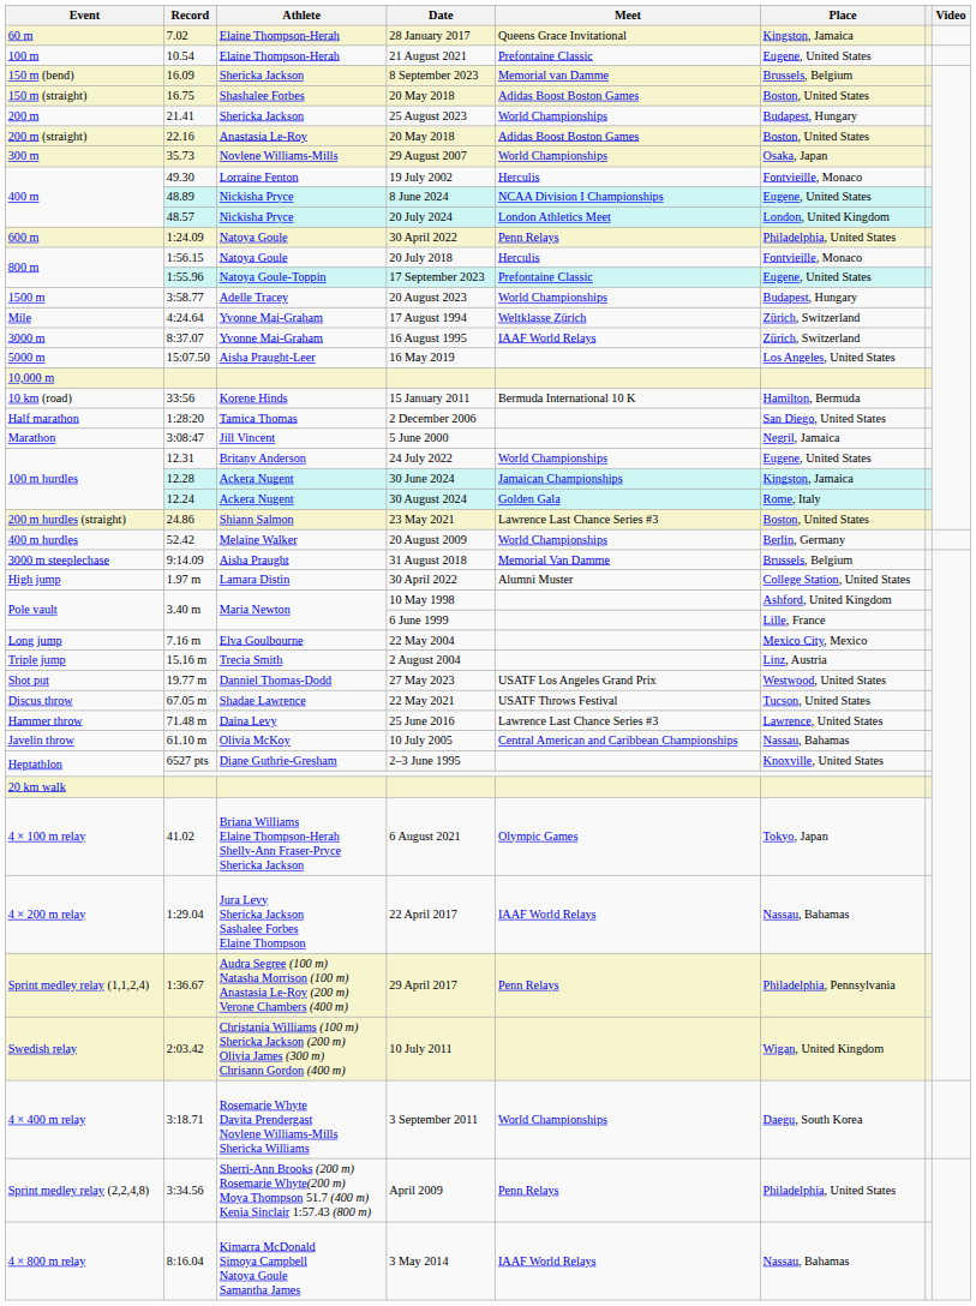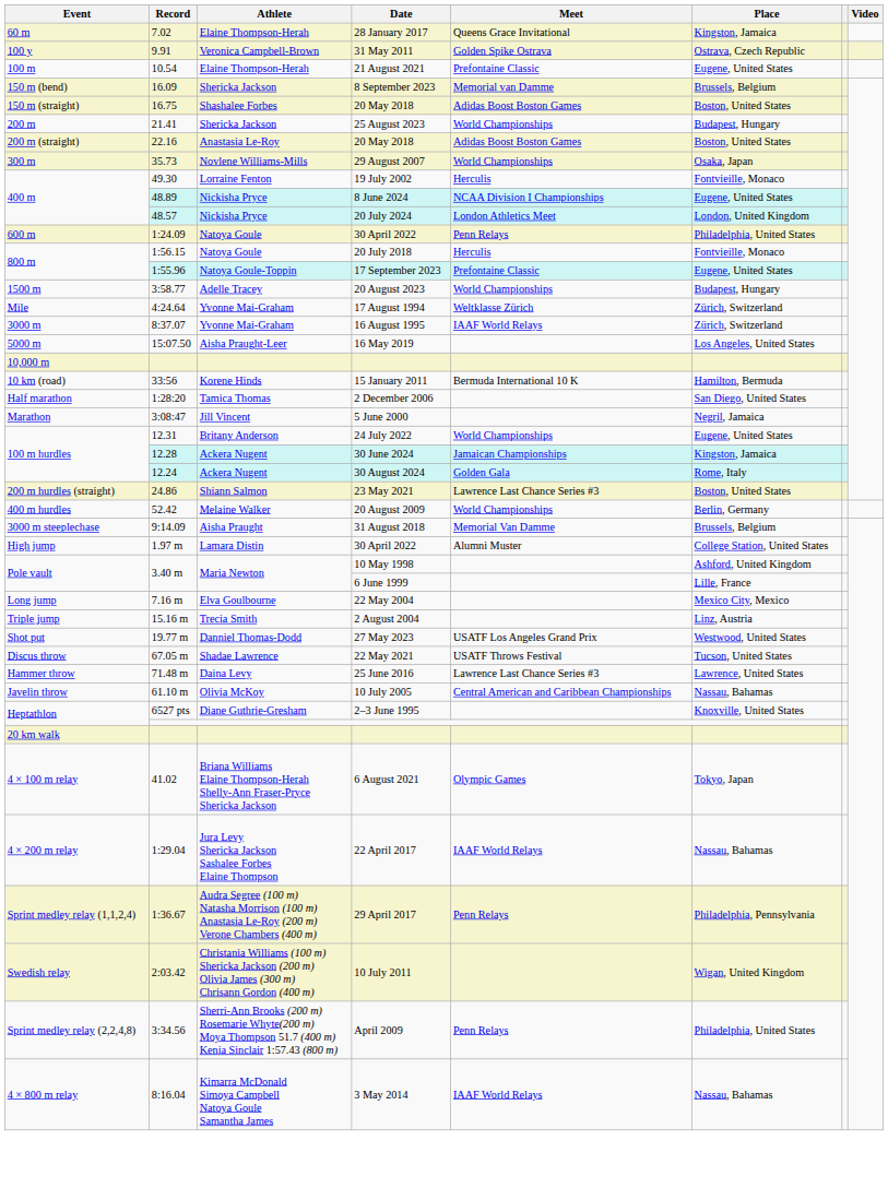 <table class="wikitable" style="font-size:95%; width: 95%;">
 <tr>
 <th>Event</th>
 <th>Record</th>
 <th>Athlete</th>
 <th>Date</th>
 <th>Meet</th>
 <th>Place</th>
 <th></th>
 <th>Video</th>
 </tr>
 <tr style="background:#f6F5CE;">
 <td><a href='#'>60 m</a></td>
 <td>7.02 </td>
 <td><a href='#'>Elaine Thompson-Herah</a></td>
 <td>28 January 2017</td>
 <td>Queens Grace Invitational</td>
 <td><a href='#'>Kingston</a>, Jamaica</td>
+<td></td>
+</tr>
+<tr style="background:#f6F5CE;">
+<td><a href='#'>100 y</a></td>
+<td>9.91  </td>
+<td><a href='#'>Veronica Campbell-Brown</a></td>
+<td>31 May 2011</td>
+<td><a href='#'>Golden Spike Ostrava</a></td>
+<td><a href='#'>Ostrava</a>, Czech Republic</td>
+<td></td>
 <td></td>
 </tr>
 <tr>
 <td><a href='#'>100 m</a></td>
 <td>10.54 </td>
 <td><a href='#'>Elaine Thompson-Herah</a></td>
 <td>21 August 2021</td>
 <td><a href='#'>Prefontaine Classic</a></td>
 <td><a href='#'>Eugene</a>, United States</td>
 <td></td>
 <td></td>
 </tr>
 <tr style="background:#f6F5CE;">
 <td><a href='#'>150 m</a> (bend)</td>
 <td>16.09 </td>
 <td><a href='#'>Shericka Jackson</a></td>
 <td>8 September 2023</td>
 <td><a href='#'>Memorial van Damme</a></td>
 <td><a href='#'>Brussels</a>, Belgium</td>
 <td></td>
 </tr>
 <tr style="background:#f6F5CE;">
 <td><a href='#'>150 m</a> (straight)</td>
 <td>16.75 </td>
 <td><a href='#'>Shashalee Forbes</a></td>
 <td>20 May 2018</td>
 <td><a href='#'>Adidas Boost Boston Games</a></td>
 <td><a href='#'>Boston</a>, United States</td>
 <td></td>
 </tr>
 <tr>
 <td><a href='#'>200 m</a></td>
 <td>21.41 </td>
 <td><a href='#'>Shericka Jackson</a></td>
 <td>25 August 2023</td>
 <td><a href='#'>World Championships</a></td>
 <td><a href='#'>Budapest</a>, Hungary</td>
 <td></td>
 </tr>
 <tr style="background:#f6F5CE;">
 <td><a href='#'>200 m</a> (straight)</td>
 <td>22.16 </td>
 <td><a href='#'>Anastasia Le-Roy</a></td>
 <td>20 May 2018</td>
 <td><a href='#'>Adidas Boost Boston Games</a></td>
 <td><a href='#'>Boston</a>, United States</td>
 <td></td>
 </tr>
 <tr style="background:#f6F5CE;">
 <td><a href='#'>300 m</a></td>
 <td>35.73</td>
 <td><a href='#'>Novlene Williams-Mills</a></td>
 <td>29 August 2007</td>
 <td><a href='#'>World Championships</a></td>
 <td><a href='#'>Osaka</a>, Japan</td>
 <td></td>
 </tr>
 <tr>
 <td rowspan=3><a href='#'>400 m</a></td>
 <td>49.30</td>
 <td><a href='#'>Lorraine Fenton</a></td>
 <td>19 July 2002</td>
 <td><a href='#'>Herculis</a></td>
 <td><a href='#'>Fontvieille</a>, Monaco</td>
 <td></td>
 </tr>
 <tr bgcolor=#CEF6F5>
 <td>48.89</td>
 <td><a href='#'>Nickisha Pryce</a></td>
 <td>8 June 2024</td>
 <td><a href='#'>NCAA Division I Championships</a></td>
 <td><a href='#'>Eugene</a>, United States</td>
 <td></td>
 </tr>
 <tr bgcolor=#CEF6F5>
 <td>48.57</td>
 <td><a href='#'>Nickisha Pryce</a></td>
 <td>20 July 2024</td>
 <td><a href='#'>London Athletics Meet</a></td>
 <td><a href='#'>London</a>, United Kingdom</td>
 <td></td>
 </tr>
 <tr style="background:#f6F5CE;">
 <td><a href='#'>600 m</a></td>
 <td>1:24.09</td>
 <td><a href='#'>Natoya Goule</a></td>
 <td>30 April 2022</td>
 <td><a href='#'>Penn Relays</a></td>
 <td><a href='#'>Philadelphia</a>, United States</td>
 <td></td>
 </tr>
 <tr>
 <td rowspan=2><a href='#'>800 m</a></td>
 <td>1:56.15</td>
 <td><a href='#'>Natoya Goule</a></td>
 <td>20 July 2018</td>
 <td><a href='#'>Herculis</a></td>
 <td><a href='#'>Fontvieille</a>, Monaco</td>
 <td></td>
 </tr>
 <tr bgcolor=#CEF6F5>
 <td>1:55.96</td>
 <td><a href='#'>Natoya Goule-Toppin</a></td>
 <td>17 September 2023</td>
 <td><a href='#'>Prefontaine Classic</a></td>
 <td><a href='#'>Eugene</a>, United States</td>
 <td></td>
 </tr>
 <tr>
 <td><a href='#'>1500 m</a></td>
 <td>3:58.77</td>
 <td><a href='#'>Adelle Tracey</a></td>
 <td>20 August 2023</td>
 <td><a href='#'>World Championships</a></td>
 <td><a href='#'>Budapest</a>, Hungary</td>
 <td></td>
 </tr>
 <tr>
 <td><a href='#'>Mile</a></td>
 <td>4:24.64</td>
 <td><a href='#'>Yvonne Mai-Graham</a></td>
 <td>17 August 1994</td>
 <td><a href='#'>Weltklasse Zürich</a></td>
 <td><a href='#'>Zürich</a>, Switzerland</td>
 <td></td>
 </tr>
 <tr>
 <td><a href='#'>3000 m</a></td>
 <td>8:37.07</td>
 <td><a href='#'>Yvonne Mai-Graham</a></td>
 <td>16 August 1995</td>
 <td><a href='#'>IAAF World Relays</a></td>
 <td><a href='#'>Zürich</a>, Switzerland</td>
 <td></td>
 </tr>
 <tr>
 <td><a href='#'>5000 m</a></td>
 <td>15:07.50</td>
 <td><a href='#'>Aisha Praught-Leer</a></td>
 <td>16 May 2019</td>
 <td></td>
 <td><a href='#'>Los Angeles</a>, United States</td>
 <td></td>
 </tr>
 <tr style="background:#f6F5CE;">
 <td><a href='#'>10,000 m</a></td>
 <td></td>
 <td></td>
 <td></td>
 <td></td>
 <td></td>
 <td></td>
 </tr>
 <tr>
 <td><a href='#'>10 km</a> (road)</td>
 <td>33:56</td>
 <td><a href='#'>Korene Hinds</a></td>
 <td>15 January 2011</td>
 <td>Bermuda International 10 K</td>
 <td><a href='#'>Hamilton</a>, Bermuda</td>
 <td></td>
 </tr>
 <tr>
 <td><a href='#'>Half marathon</a></td>
 <td>1:28:20</td>
 <td><a href='#'>Tamica Thomas</a></td>
 <td>2 December 2006</td>
 <td></td>
 <td><a href='#'>San Diego</a>, United States</td>
 <td></td>
 </tr>
 <tr>
 <td><a href='#'>Marathon</a></td>
 <td>3:08:47</td>
 <td><a href='#'>Jill Vincent</a></td>
 <td>5 June 2000</td>
 <td></td>
 <td><a href='#'>Negril</a>, Jamaica</td>
 <td></td>
 </tr>
 <tr>
 <td rowspan=3><a href='#'>100 m hurdles</a></td>
 <td>12.31 </td>
 <td><a href='#'>Britany Anderson</a></td>
 <td>24 July 2022</td>
 <td><a href='#'>World Championships</a></td>
 <td><a href='#'>Eugene</a>, United States</td>
 <td></td>
 </tr>
 <tr bgcolor=#CEF6F5>
 <td>12.28 </td>
 <td><a href='#'>Ackera Nugent</a></td>
 <td>30 June 2024</td>
 <td><a href='#'>Jamaican Championships</a></td>
 <td><a href='#'>Kingston</a>, Jamaica</td>
 <td></td>
 </tr>
 <tr bgcolor=#CEF6F5>
 <td>12.24 </td>
 <td><a href='#'>Ackera Nugent</a></td>
 <td>30 August 2024</td>
 <td><a href='#'>Golden Gala</a></td>
 <td><a href='#'>Rome</a>, Italy</td>
 <td></td>
 </tr>
 <tr style="background:#f6F5CE;">
 <td><a href='#'>200 m hurdles</a> (straight)</td>
 <td>24.86 </td>
 <td><a href='#'>Shiann Salmon</a></td>
 <td>23 May 2021</td>
 <td>Lawrence Last Chance Series #3</td>
 <td><a href='#'>Boston</a>, United States</td>
 <td></td>
 </tr>
 <tr>
 <td><a href='#'>400 m hurdles</a></td>
 <td>52.42</td>
 <td><a href='#'>Melaine Walker</a></td>
 <td>20 August 2009</td>
 <td><a href='#'>World Championships</a></td>
 <td><a href='#'>Berlin</a>, Germany</td>
 <td></td>
 <td></td>
 </tr>
 <tr>
 <td><a href='#'>3000 m steeplechase</a></td>
 <td>9:14.09</td>
 <td><a href='#'>Aisha Praught</a></td>
 <td>31 August 2018</td>
 <td><a href='#'>Memorial Van Damme</a></td>
 <td><a href='#'>Brussels</a>, Belgium</td>
 <td></td>
 </tr>
 <tr>
 <td><a href='#'>High jump</a></td>
 <td>1.97 m</td>
 <td><a href='#'>Lamara Distin</a></td>
 <td>30 April 2022</td>
 <td>Alumni Muster</td>
 <td><a href='#'>College Station</a>, United States</td>
 <td></td>
 </tr>
 <tr>
 <td rowspan=2><a href='#'>Pole vault</a></td>
 <td rowspan=2>3.40 m</td>
 <td rowspan=2><a href='#'>Maria Newton</a></td>
 <td>10 May 1998</td>
 <td></td>
 <td><a href='#'>Ashford</a>, United Kingdom</td>
 <td></td>
 </tr>
 <tr>
 <td>6 June 1999</td>
 <td></td>
 <td><a href='#'>Lille</a>, France</td>
 <td></td>
 </tr>
 <tr>
 <td><a href='#'>Long jump</a></td>
 <td>7.16 m  </td>
 <td><a href='#'>Elva Goulbourne</a></td>
 <td>22 May 2004</td>
 <td></td>
 <td><a href='#'>Mexico City</a>, Mexico</td>
 <td></td>
 </tr>
 <tr>
 <td><a href='#'>Triple jump</a></td>
 <td>15.16 m </td>
 <td><a href='#'>Trecia Smith</a></td>
 <td>2 August 2004</td>
 <td></td>
 <td><a href='#'>Linz</a>, Austria</td>
 <td></td>
 </tr>
 <tr>
 <td><a href='#'>Shot put</a></td>
 <td>19.77 m</td>
 <td><a href='#'>Danniel Thomas-Dodd</a></td>
 <td>27 May 2023</td>
 <td>USATF Los Angeles Grand Prix</td>
 <td><a href='#'>Westwood</a>, United States</td>
 <td></td>
 </tr>
 <tr>
 <td><a href='#'>Discus throw</a></td>
 <td>67.05 m</td>
 <td><a href='#'>Shadae Lawrence</a></td>
 <td>22 May 2021</td>
 <td>USATF Throws Festival</td>
 <td><a href='#'>Tucson</a>, United States</td>
 <td></td>
 </tr>
 <tr>
 <td><a href='#'>Hammer throw</a></td>
 <td>71.48 m</td>
 <td><a href='#'>Daina Levy</a></td>
 <td>25 June 2016</td>
 <td>Lawrence Last Chance Series #3</td>
 <td><a href='#'>Lawrence</a>, United States</td>
 <td></td>
 </tr>
 <tr>
 <td><a href='#'>Javelin throw</a></td>
 <td>61.10 m</td>
 <td><a href='#'>Olivia McKoy</a></td>
 <td>10 July 2005</td>
 <td><a href='#'>Central American and Caribbean Championships</a></td>
 <td><a href='#'>Nassau</a>, Bahamas</td>
 <td></td>
 </tr>
 <tr>
 <td rowspan=2><a href='#'>Heptathlon</a></td>
 <td>6527 pts</td>
 <td><a href='#'>Diane Guthrie-Gresham</a></td>
 <td>2–3 June 1995</td>
 <td></td>
 <td><a href='#'>Knoxville</a>, United States</td>
 <td></td>
 </tr>
 <tr>
 <td colspan=5></td>
 <td></td>
 </tr>
 <tr style="background:#f6F5CE;">
 <td><a href='#'>20 km walk</a></td>
 <td></td>
 <td></td>
 <td></td>
 <td></td>
 <td></td>
 <td></td>
 </tr>
 <tr>
 <td><a href='#'>4 × 100 m relay</a></td>
 <td>41.02</td>
 <td><br><a href='#'>Briana Williams</a><br><a href='#'>Elaine Thompson-Herah</a><br><a href='#'>Shelly-Ann Fraser-Pryce</a><br><a href='#'>Shericka Jackson</a></td>
 <td>6 August 2021</td>
 <td><a href='#'>Olympic Games</a></td>
 <td><a href='#'>Tokyo</a>, Japan</td>
 <td></td>
 </tr>
 <tr>
 <td><a href='#'>4 × 200 m relay</a></td>
 <td>1:29.04</td>
 <td><br><a href='#'>Jura Levy</a><br><a href='#'>Shericka Jackson</a><br><a href='#'>Sashalee Forbes</a><br><a href='#'>Elaine Thompson</a></td>
 <td>22 April 2017</td>
 <td><a href='#'>IAAF World Relays</a></td>
 <td><a href='#'>Nassau</a>, Bahamas</td>
 <td></td>
 </tr>
 <tr style="background:#f6F5CE;">
 <td><a href='#'>Sprint medley relay</a> (1,1,2,4)</td>
 <td>1:36.67</td>
 <td><a href='#'>Audra Segree</a> <em>(100 m)</em><br><a href='#'>Natasha Morrison</a> <em>(100 m)</em><br><a href='#'>Anastasia Le-Roy</a> <em>(200 m)</em><br><a href='#'>Verone Chambers</a> <em>(400 m)</em></td>
 <td>29 April 2017</td>
 <td><a href='#'>Penn Relays</a></td>
 <td><a href='#'>Philadelphia</a>, Pennsylvania</td>
 <td></td>
 </tr>
 <tr style="background:#f6F5CE;">
 <td><a href='#'>Swedish relay</a></td>
 <td>2:03.42</td>
 <td><a href='#'>Christania Williams</a> <em>(100 m)</em><br><a href='#'>Shericka Jackson</a> <em>(200 m)</em><br><a href='#'>Olivia James</a> <em>(300 m)</em><br><a href='#'>Chrisann Gordon</a> <em>(400 m)</em></td>
 <td>10 July 2011</td>
 <td></td>
 <td><a href='#'>Wigan</a>, United Kingdom</td>
 <td></td>
 </tr>
 <tr>
-<td><a href='#'>4 × 400 m relay</a></td>
-<td>3:18.71</td>
-<td><br><a href='#'>Rosemarie Whyte</a><br><a href='#'>Davita Prendergast</a><br><a href='#'>Novlene Williams-Mills</a><br><a href='#'>Shericka Williams</a></td>
-<td>3 September 2011</td>
-<td><a href='#'>World Championships</a></td>
-<td><a href='#'>Daegu</a>, South Korea</td>
-<td></td>
-<td></td>
-</tr>
-<tr>
 <td><a href='#'>Sprint medley relay</a> (2,2,4,8)</td>
 <td>3:34.56</td>
 <td><a href='#'>Sherri-Ann Brooks</a> <em>(200 m)</em><br><a href='#'>Rosemarie Whyte</a><em>(200 m)</em><br><a href='#'>Moya Thompson</a> 51.7 <em>(400 m)</em><br><a href='#'>Kenia Sinclair</a> 1:57.43 <em>(800 m)</em></td>
 <td>April 2009</td>
 <td><a href='#'>Penn Relays</a></td>
 <td><a href='#'>Philadelphia</a>, United States</td>
 <td></td>
 </tr>
 <tr>
 <td><a href='#'>4 × 800 m relay</a></td>
 <td>8:16.04</td>
 <td><br><a href='#'>Kimarra McDonald</a><br><a href='#'>Simoya Campbell</a><br><a href='#'>Natoya Goule</a><br><a href='#'>Samantha James</a></td>
 <td>3 May 2014</td>
 <td><a href='#'>IAAF World Relays</a></td>
 <td><a href='#'>Nassau</a>, Bahamas</td>
 <td></td>
 </tr>
 </table>
